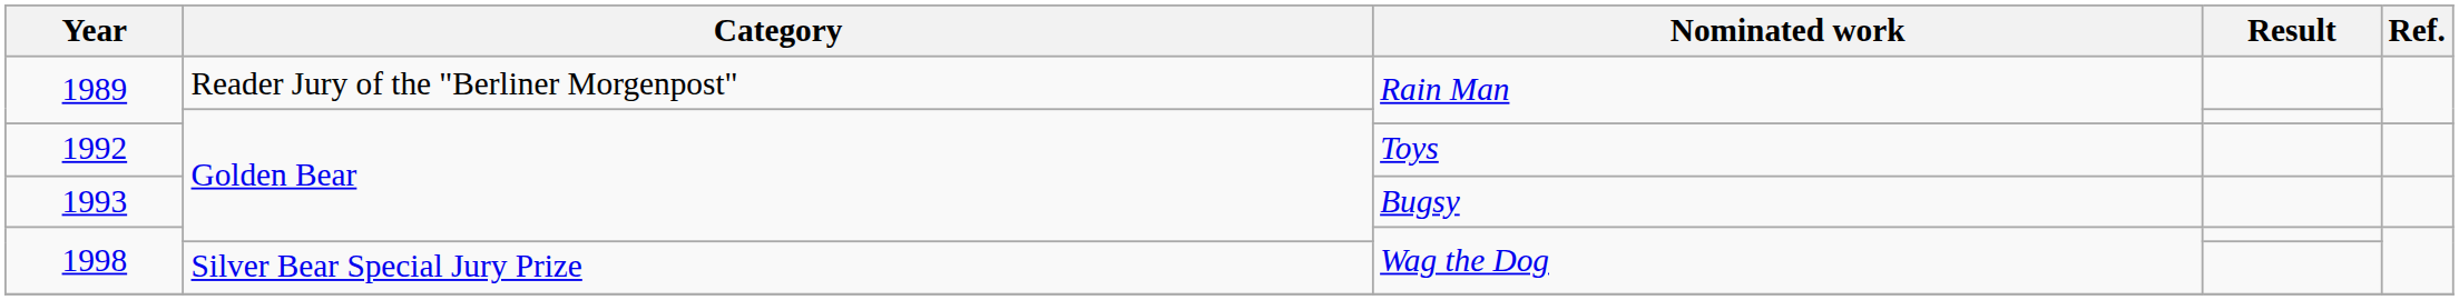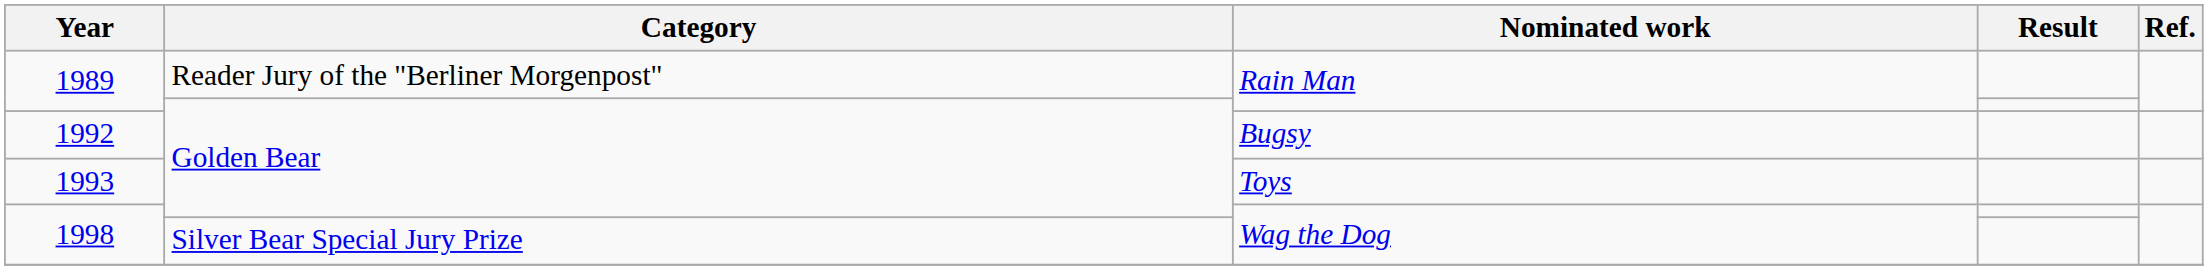 <table class=wikitable>
 <tr>
 <th scope="col" style="width:5em;">Year</th>
 <th scope="col" style="width:36em;">Category</th>
 <th scope="col" style="width:25em;">Nominated work</th>
 <th scope="col" style="width:5em;">Result</th>
 <th>Ref.</th>
 </tr>
 <tr>
 <td style="text-align:center;" rowspan="2"><a href='#'>1989</a></td>
 <td>Reader Jury of the "Berliner Morgenpost"</td>
 <td rowspan="2"><em><a href='#'>Rain Man</a></em></td>
 <td></td>
 <td style="text-align:center;", rowspan="2"></td>
 </tr>
 <tr>
 <td rowspan="4"><a href='#'>Golden Bear</a></td>
 <td></td>
 </tr>
 <tr>
 <td style="text-align:center;"><a href='#'>1992</a></td>
-<td><em><a href='#'>Toys</a></em></td>
+<td><em><a href='#'>Bugsy</a></em></td>
 <td></td>
 <td style="text-align:center;"></td>
 </tr>
 <tr>
 <td style="text-align:center;"><a href='#'>1993</a></td>
-<td><em><a href='#'>Bugsy</a></em></td>
+<td><em><a href='#'>Toys</a></em></td>
 <td></td>
 <td style="text-align:center;"></td>
 </tr>
 <tr>
 <td style="text-align:center;" rowspan="2"><a href='#'>1998</a></td>
 <td rowspan="2"><em><a href='#'>Wag the Dog</a></em></td>
 <td></td>
 <td style="text-align:center;", rowspan="2"></td>
 </tr>
 <tr>
 <td><a href='#'>Silver Bear Special Jury Prize</a></td>
 <td></td>
 </tr>
 <tr>
 </tr>
 </table>
